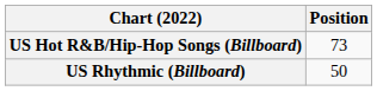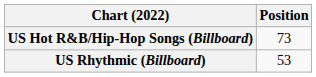 <table class="wikitable sortable plainrowheaders" style="text-align:center">
 <tr>
 <th scope="col">Chart (2022)</th>
 <th scope="col">Position</th>
 </tr>
 <tr>
 <th scope="row">US Hot R&B/Hip-Hop Songs (<em>Billboard</em>)</th>
 <td>73</td>
 </tr>
 <tr>
 <th scope="row">US Rhythmic (<em>Billboard</em>)</th>
-<td>50</td>
+<td>53</td>
 </tr>
 </table>
